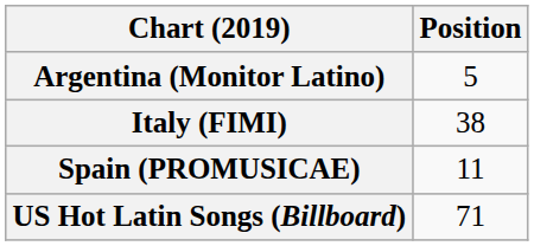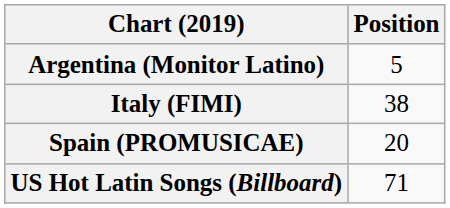 <table class="wikitable sortable plainrowheaders" style="text-align:center">
 <tr>
 <th scope="col">Chart (2019)</th>
 <th scope="col">Position</th>
 </tr>
 <tr>
 <th scope="row">Argentina (Monitor Latino)</th>
 <td>5</td>
 </tr>
 <tr>
 <th scope="row">Italy (FIMI)</th>
 <td>38</td>
 </tr>
 <tr>
 <th scope="row">Spain (PROMUSICAE)</th>
-<td>11</td>
+<td>20</td>
 </tr>
 <tr>
 <th scope="row">US Hot Latin Songs (<em>Billboard</em>)</th>
 <td>71</td>
 </tr>
 </table>
